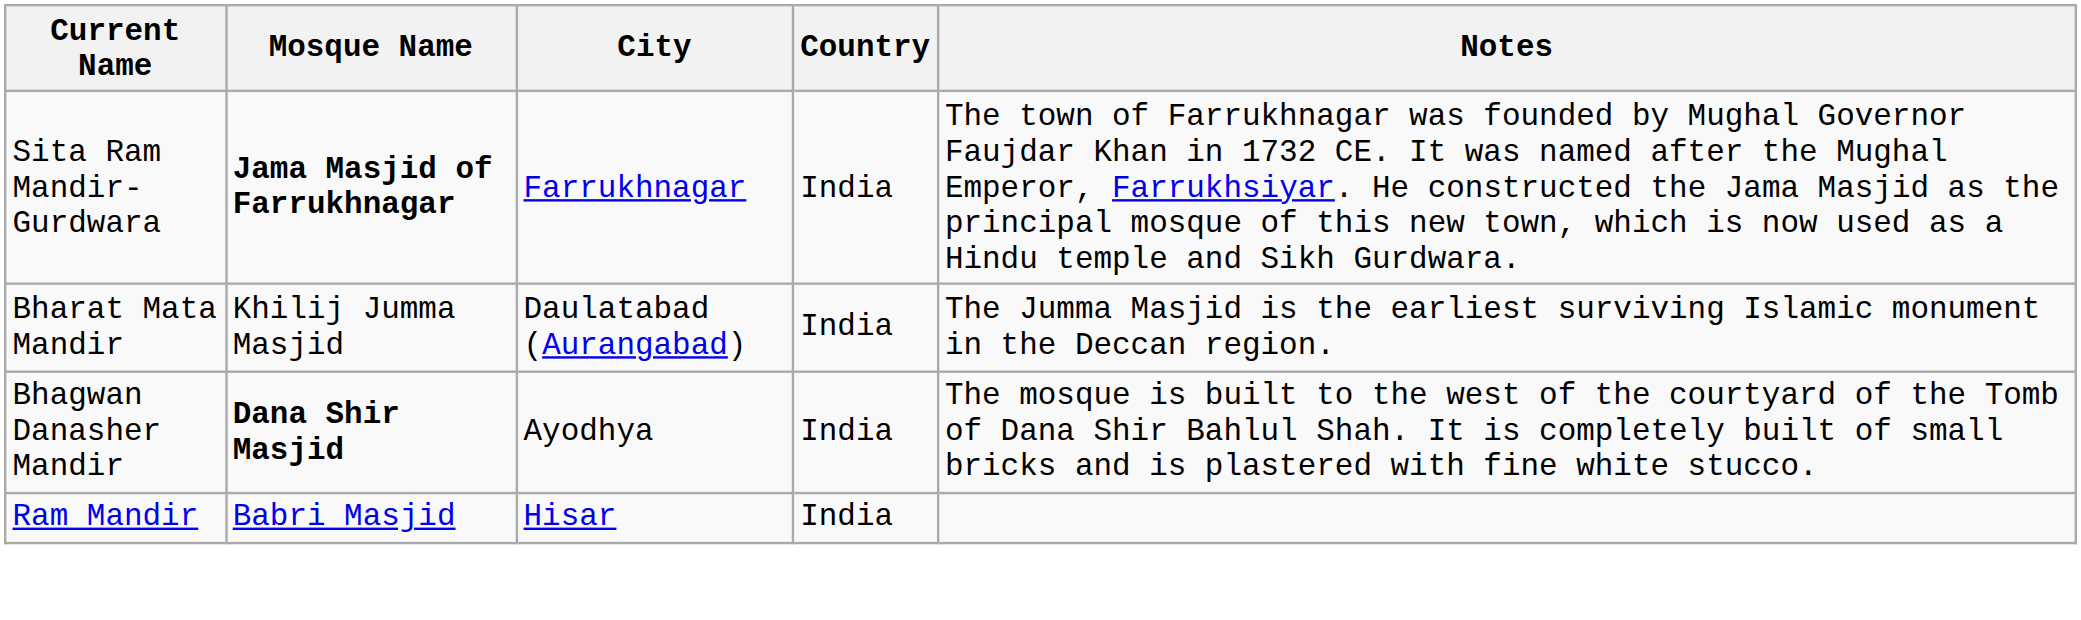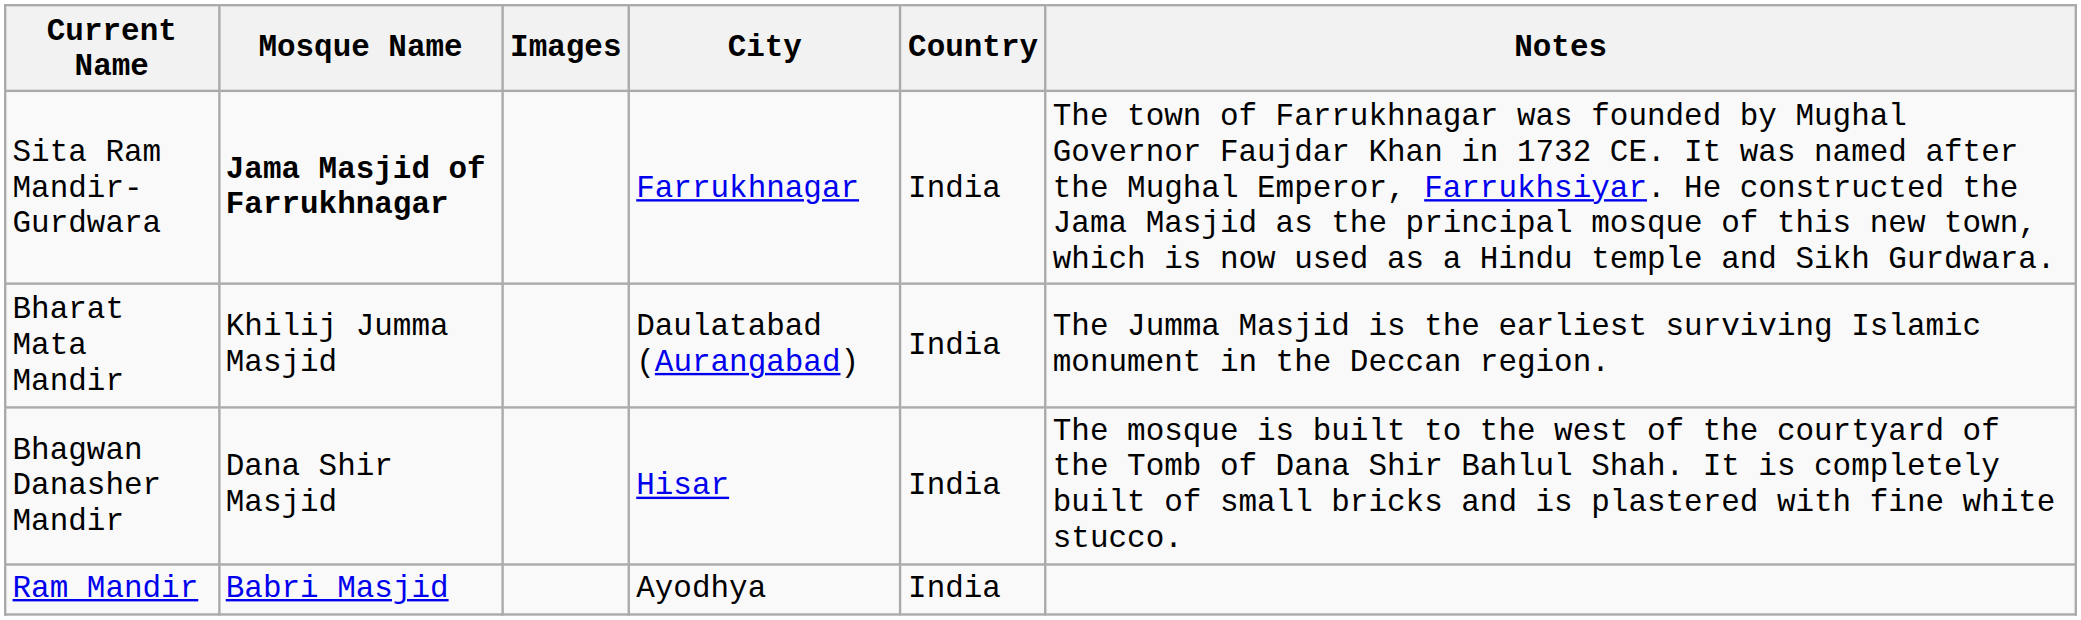 <table class="wikitable plainrowheaders sortable" style="text-align:left;">
 <tr>
 <th><strong>Current Name</strong></th>
 <th><strong>Mosque Name</strong></th>
+<th><strong>Images</strong></th>
 <th><strong>City</strong></th>
 <th><strong>Country</strong></th>
 <th><strong>Notes</strong></th>
 </tr>
 <tr>
 <td>Sita Ram Mandir-Gurdwara</td>
 <td><strong>Jama Masjid of Farrukhnagar</strong></td>
+<td></td>
 <td><a href='#'>Farrukhnagar</a></td>
 <td>India</td>
 <td>The town of Farrukhnagar was founded by Mughal Governor Faujdar Khan in 1732 CE. It was named after the Mughal Emperor, <a href='#'>Farrukhsiyar</a>. He constructed the Jama Masjid as the principal mosque of this new town, which is now used as a Hindu temple and Sikh Gurdwara.</td>
 </tr>
 <tr>
 <td>Bharat Mata Mandir</td>
 <td>Khilij Jumma Masjid</td>
+<td></td>
 <td>Daulatabad (<a href='#'>Aurangabad</a>)</td>
 <td>India</td>
 <td>The Jumma Masjid is the earliest surviving Islamic monument in the Deccan region.</td>
 </tr>
 <tr>
 <td>Bhagwan Danasher Mandir</td>
-<td><strong>Dana Shir Masjid</strong></td>
-<td>Ayodhya</td>
+<td>Dana Shir Masjid</td>
+<td></td>
+<td><a href='#'>Hisar</a></td>
 <td>India</td>
 <td>The mosque is built to the west of the courtyard of the Tomb of Dana Shir Bahlul Shah. It is completely built of small bricks and is plastered with fine white stucco.</td>
 </tr>
 <tr>
 <td><a href='#'>Ram Mandir</a></td>
 <td><a href='#'>Babri Masjid</a></td>
-<td><a href='#'>Hisar</a></td>
+<td></td>
+<td>Ayodhya</td>
 <td>India</td>
 <td></td>
 </tr>
 </table>
